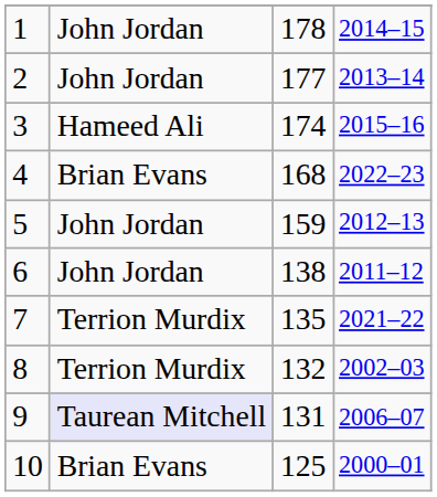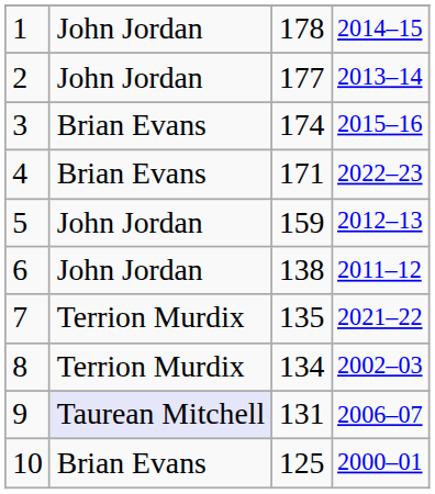 <table class="wikitable">
 <tr>
 </tr>
 <tr>
 <td>1</td>
 <td>John Jordan</td>
 <td>178</td>
 <td style="font-size:80%;"><a href='#'>2014–15</a></td>
 </tr>
 <tr>
 <td>2</td>
 <td>John Jordan</td>
 <td>177</td>
 <td style="font-size:80%;"><a href='#'>2013–14</a></td>
 </tr>
 <tr>
 <td>3</td>
-<td>Hameed Ali</td>
+<td>Brian Evans</td>
 <td>174</td>
 <td style="font-size:80%;"><a href='#'>2015–16</a></td>
 </tr>
 <tr>
 <td>4</td>
 <td>Brian Evans</td>
-<td>168</td>
+<td>171</td>
 <td style="font-size:80%;"><a href='#'>2022–23</a></td>
 </tr>
 <tr>
 <td>5</td>
 <td>John Jordan</td>
 <td>159</td>
 <td style="font-size:80%;"><a href='#'>2012–13</a></td>
 </tr>
 <tr>
 <td>6</td>
 <td>John Jordan</td>
 <td>138</td>
 <td style="font-size:80%;"><a href='#'>2011–12</a></td>
 </tr>
 <tr>
 <td>7</td>
 <td>Terrion Murdix</td>
 <td>135</td>
 <td style="font-size:80%;"><a href='#'>2021–22</a></td>
 </tr>
 <tr>
 <td>8</td>
 <td>Terrion Murdix</td>
-<td>132</td>
+<td>134</td>
 <td style="font-size:80%;"><a href='#'>2002–03</a></td>
 </tr>
 <tr>
 <td>9</td>
 <td style="background: lavender;">Taurean Mitchell</td>
 <td>131</td>
 <td style="font-size:80%;"><a href='#'>2006–07</a></td>
 </tr>
 <tr>
 <td>10</td>
 <td>Brian Evans</td>
 <td>125</td>
 <td style="font-size:80%;"><a href='#'>2000–01</a></td>
 </tr>
 </table>
